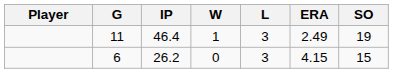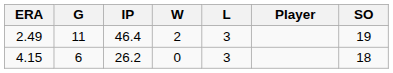 <table class="wikitable sortable">
 <tr>
-<th bgcolor="#DDDDFF" width="16%">Player</th>
+<th bgcolor="#DDDDFF" width="9%">ERA</th>
 <th bgcolor="#DDDDFF" width="9%">G</th>
 <th bgcolor="#DDDDFF" width="9%">IP</th>
 <th bgcolor="#DDDDFF" width="9%">W</th>
 <th bgcolor="#DDDDFF" width="9%">L</th>
-<th bgcolor="#DDDDFF" width="9%">ERA</th>
+<th bgcolor="#DDDDFF" width="16%">Player</th>
 <th bgcolor="#DDDDFF" width="9%">SO</th>
 </tr>
 <tr align="center">
-<td></td>
+<td>2.49</td>
 <td>11</td>
 <td>46.4</td>
-<td>1</td>
+<td>2</td>
 <td>3</td>
-<td>2.49</td>
+<td></td>
 <td>19</td>
 </tr>
 <tr align="center">
-<td></td>
+<td>4.15</td>
 <td>6</td>
 <td>26.2</td>
 <td>0</td>
 <td>3</td>
-<td>4.15</td>
-<td>15</td>
+<td></td>
+<td>18</td>
 </tr>
 </table>
